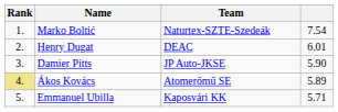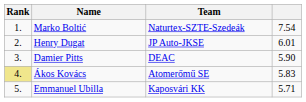 <table class="wikitable" style="text-align: center;">
 <tr>
 <th>Rank</th>
 <th width=180>Name</th>
 <th width=200>Team</th>
 <th width=40></th>
 </tr>
 <tr>
 <td>1.</td>
 <td align="left"> <a href='#'>Marko Boltić</a></td>
 <td style="text-align:left;"><a href='#'>Naturtex-SZTE-Szedeák</a></td>
 <td>7.54</td>
 </tr>
 <tr>
 <td>2.</td>
 <td align="left"> <a href='#'>Henry Dugat</a></td>
-<td style="text-align:left;"><a href='#'>DEAC</a></td>
+<td style="text-align:left;"><a href='#'>JP Auto-JKSE</a></td>
 <td>6.01</td>
 </tr>
 <tr>
 <td>3.</td>
 <td align="left"> <a href='#'>Damier Pitts</a></td>
-<td style="text-align:left;"><a href='#'>JP Auto-JKSE</a></td>
+<td style="text-align:left;"><a href='#'>DEAC</a></td>
 <td>5.90</td>
 </tr>
 <tr>
 <td style="background: khaki;">4.</td>
 <td align="left"> <a href='#'>Ákos Kovács</a></td>
 <td style="text-align:left;"><a href='#'>Atomerőmű SE</a></td>
-<td>5.89</td>
+<td>5.83</td>
 </tr>
 <tr>
 <td>5.</td>
 <td align="left"> <a href='#'>Emmanuel Ubilla</a></td>
 <td style="text-align:left;"><a href='#'>Kaposvári KK</a></td>
 <td>5.71</td>
 </tr>
 </table>
